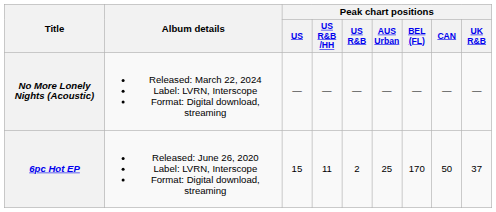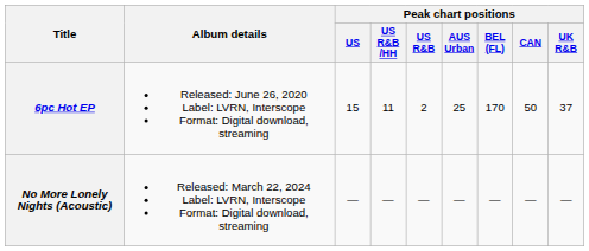 <table class="wikitable plainrowheaders" style="text-align:center;" border="1">
 <tr>
 <th scope="col" rowspan="2" style="width:10em;">Title</th>
 <th scope="col" rowspan="2" style="width:18em;">Album details</th>
 <th scope="col" colspan="7">Peak chart positions</th>
 </tr>
 <tr>
 <th scope="col" style="width:3em;font-size:90%;"><a href='#'>US</a><br></th>
 <th scope="col" style="width:3em;font-size:90%;"><a href='#'>US<br>R&B<br>/HH</a><br></th>
 <th scope="col" style="width:3em;font-size:90%;"><a href='#'>US<br>R&B</a><br></th>
 <th scope="col" style="width:3em;font-size:90%;"><a href='#'>AUS<br>Urban</a><br></th>
 <th scope="col" style="width:3em;font-size:90%;"><a href='#'>BEL<br>(FL)</a><br></th>
 <th scope="col" style="width:3em;font-size:90%;"><a href='#'>CAN</a><br></th>
 <th scope="col" style="width:3em;font-size:90%;"><a href='#'>UK<br>R&B</a><br></th>
 </tr>
 <tr>
+<th scope="row"><em><a href='#'>6pc Hot EP</a></em></th>
+<td><br><ul><li>Released: June 26, 2020</li><li>Label: LVRN, Interscope</li><li>Format: Digital download, streaming</li></ul></td>
+<td>15</td>
+<td>11</td>
+<td>2</td>
+<td>25</td>
+<td>170</td>
+<td>50</td>
+<td>37</td>
+</tr>
+<tr>
 <th scope="row"><em>No More Lonely Nights (Acoustic)</em></th>
 <td><br><ul><li>Released: March 22, 2024</li><li>Label: LVRN, Interscope</li><li>Format: Digital download, streaming</li></ul></td>
 <td>—</td>
 <td>—</td>
 <td>—</td>
 <td>—</td>
 <td>—</td>
 <td>—</td>
 <td>—</td>
 </tr>
-<tr>
-<th scope="row"><em><a href='#'>6pc Hot EP</a></em></th>
-<td><br><ul><li>Released: June 26, 2020</li><li>Label: LVRN, Interscope</li><li>Format: Digital download, streaming</li></ul></td>
-<td>15</td>
-<td>11</td>
-<td>2</td>
-<td>25</td>
-<td>170</td>
-<td>50</td>
-<td>37</td>
-</tr>
 </table>
